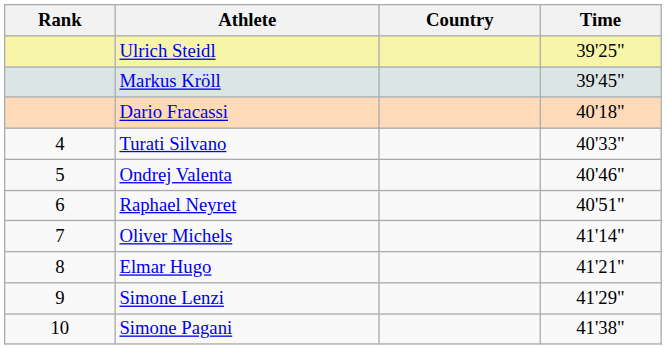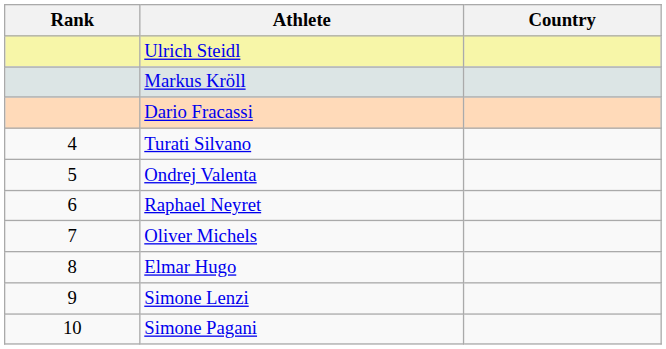 <table class="wikitable" width=40% style="font-size:90%; text-align:center;">
 <tr>
 <th>Rank</th>
 <th>Athlete</th>
 <th>Country</th>
-<th>Time</th>
 </tr>
 <tr bgcolor="#F7F6A8">
 <td></td>
 <td align=left><a href='#'>Ulrich Steidl</a></td>
 <td align=left></td>
-<td>39'25"</td>
 </tr>
 <tr bgcolor="#DCE5E5">
 <td></td>
 <td align=left><a href='#'>Markus Kröll</a></td>
 <td align=left></td>
-<td>39'45"</td>
 </tr>
 <tr bgcolor="#FFDAB9">
 <td></td>
 <td align=left><a href='#'>Dario Fracassi</a></td>
 <td align=left></td>
-<td>40'18"</td>
 </tr>
 <tr>
 <td>4</td>
 <td align=left><a href='#'>Turati Silvano</a></td>
 <td align=left></td>
-<td>40'33"</td>
 </tr>
 <tr>
 <td>5</td>
 <td align=left><a href='#'>Ondrej Valenta</a></td>
 <td align=left></td>
-<td>40'46"</td>
 </tr>
 <tr>
 <td>6</td>
 <td align=left><a href='#'>Raphael Neyret</a></td>
 <td align=left></td>
-<td>40'51"</td>
 </tr>
 <tr>
 <td>7</td>
 <td align=left><a href='#'>Oliver Michels</a></td>
 <td align=left></td>
-<td>41'14"</td>
 </tr>
 <tr>
 <td>8</td>
 <td align=left><a href='#'>Elmar Hugo</a></td>
 <td align=left></td>
-<td>41'21"</td>
 </tr>
 <tr>
 <td>9</td>
 <td align=left><a href='#'>Simone Lenzi</a></td>
 <td align=left></td>
-<td>41'29"</td>
 </tr>
 <tr>
 <td>10</td>
 <td align=left><a href='#'>Simone Pagani</a></td>
 <td align=left></td>
-<td>41'38"</td>
 </tr>
 </table>
